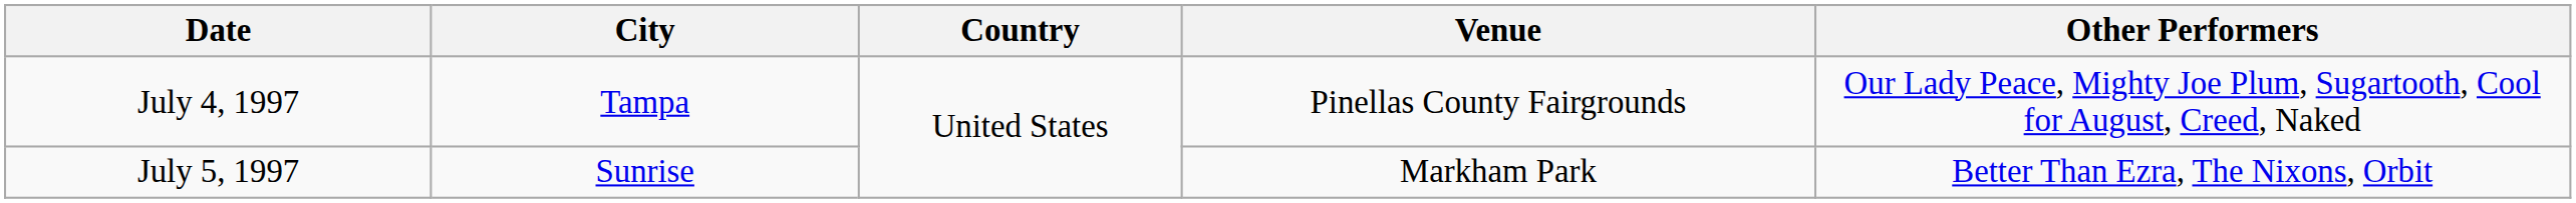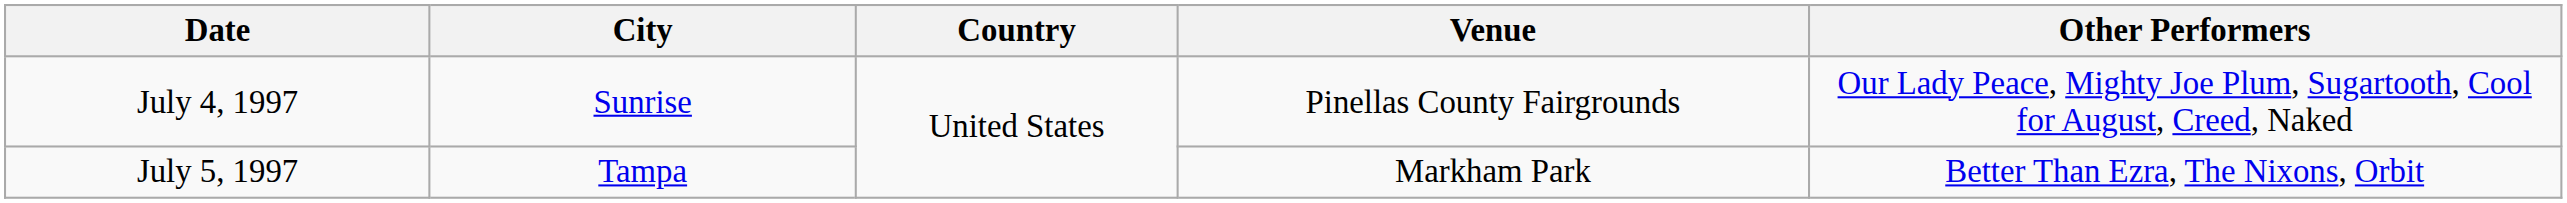 <table class="wikitable" style="text-align:center;">
 <tr>
 <th style="width:200px;">Date</th>
 <th style="width:200px;">City</th>
 <th style="width:150px;">Country</th>
 <th style="width:300px;">Venue</th>
 <th>Other Performers</th>
 </tr>
 <tr>
 <td>July 4, 1997</td>
-<td><a href='#'>Tampa</a></td>
+<td><a href='#'>Sunrise</a></td>
 <td rowspan="2">United States</td>
 <td>Pinellas County Fairgrounds</td>
 <td><a href='#'>Our Lady Peace</a>, <a href='#'>Mighty Joe Plum</a>, <a href='#'>Sugartooth</a>, <a href='#'>Cool for August</a>, <a href='#'>Creed</a>, Naked</td>
 </tr>
 <tr>
 <td>July 5, 1997</td>
-<td><a href='#'>Sunrise</a></td>
+<td><a href='#'>Tampa</a></td>
 <td>Markham Park</td>
 <td><a href='#'>Better Than Ezra</a>, <a href='#'>The Nixons</a>, <a href='#'>Orbit</a></td>
 </tr>
 </table>
